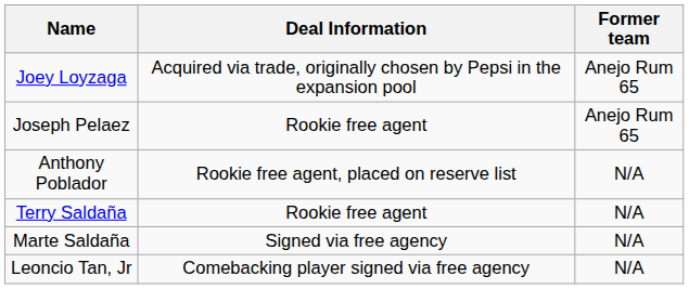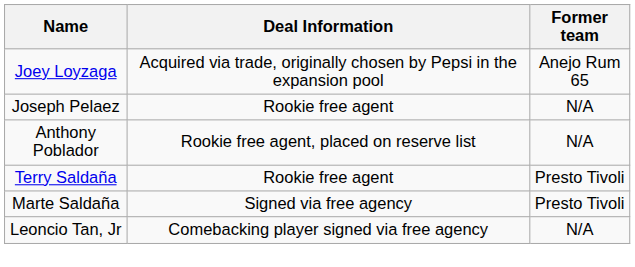 <table class="wikitable sortable sortable">
 <tr>
 <th>Name</th>
 <th>Deal Information</th>
 <th>Former team</th>
 </tr>
 <tr style="text-align: center">
 <td><a href='#'>Joey Loyzaga</a></td>
 <td>Acquired via trade, originally chosen by Pepsi in the expansion pool</td>
 <td>Anejo Rum 65</td>
 </tr>
 <tr style="text-align: center">
 <td>Joseph Pelaez</td>
 <td>Rookie free agent</td>
-<td>Anejo Rum 65</td>
+<td>N/A</td>
 </tr>
 <tr style="text-align: center">
 <td>Anthony Poblador</td>
 <td>Rookie free agent, placed on reserve list</td>
 <td>N/A</td>
 </tr>
 <tr style="text-align: center">
 <td><a href='#'>Terry Saldaña</a></td>
 <td>Rookie free agent</td>
-<td>N/A</td>
+<td>Presto Tivoli</td>
 </tr>
 <tr style="text-align: center">
 <td>Marte Saldaña</td>
 <td>Signed via free agency</td>
-<td>N/A</td>
+<td>Presto Tivoli</td>
 </tr>
 <tr style="text-align: center">
 <td>Leoncio Tan, Jr</td>
 <td>Comebacking player signed via free agency</td>
 <td>N/A</td>
 </tr>
 </table>
